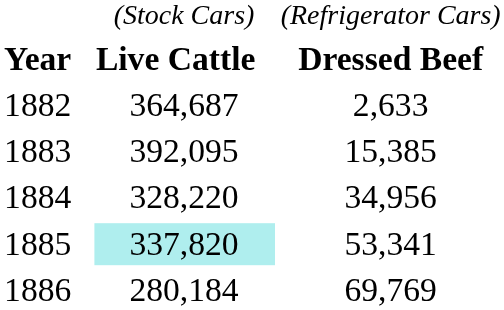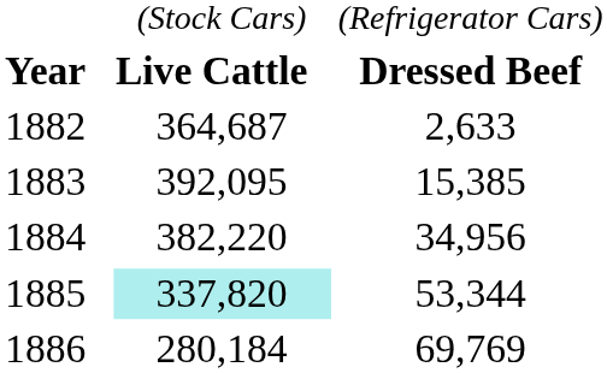 <table class="toccolours">
 <tr>
 <td></td>
 <td align=center><small><em>(Stock Cars)</em></small></td>
 <td align=center><small><em>(Refrigerator Cars)</em></small></td>
 </tr>
 <tr>
 <td align=center>  <strong>Year  </strong></td>
 <td align=center><strong>Live Cattle  </strong></td>
 <td align=center><strong>Dressed Beef </strong></td>
 </tr>
 <tr>
 <td>  1882</td>
 <td align=center>364,687</td>
 <td align=center>2,633</td>
 </tr>
 <tr>
 <td>  1883</td>
 <td align=center>392,095</td>
 <td align=center>15,385</td>
 </tr>
 <tr>
 <td>  1884</td>
-<td align=center>328,220</td>
+<td align=center>382,220</td>
 <td align=center>34,956</td>
 </tr>
 <tr>
 <td>  1885</td>
 <td align=center style="background: paleturquoise;">337,820</td>
-<td align=center>53,341</td>
+<td align=center>53,344</td>
 </tr>
 <tr>
 <td>  1886</td>
 <td align=center>280,184</td>
 <td align=center>69,769</td>
 </tr>
 </table>
